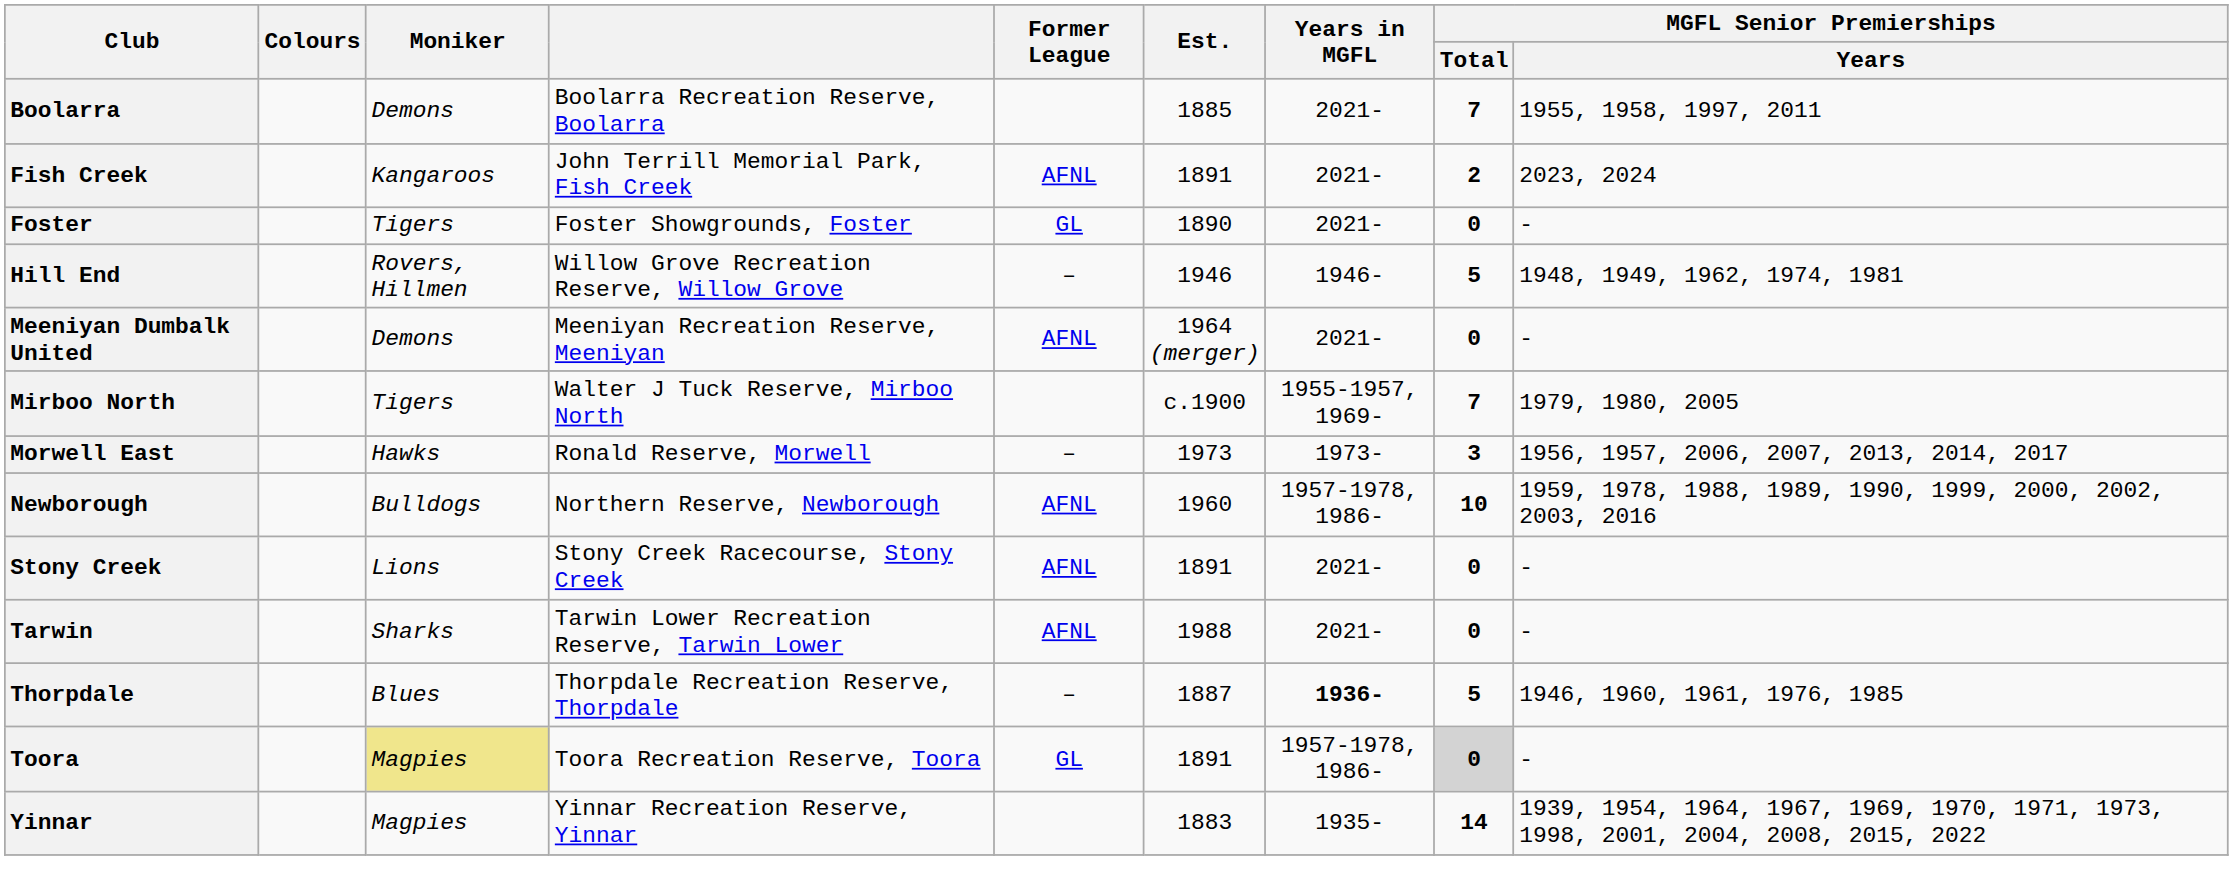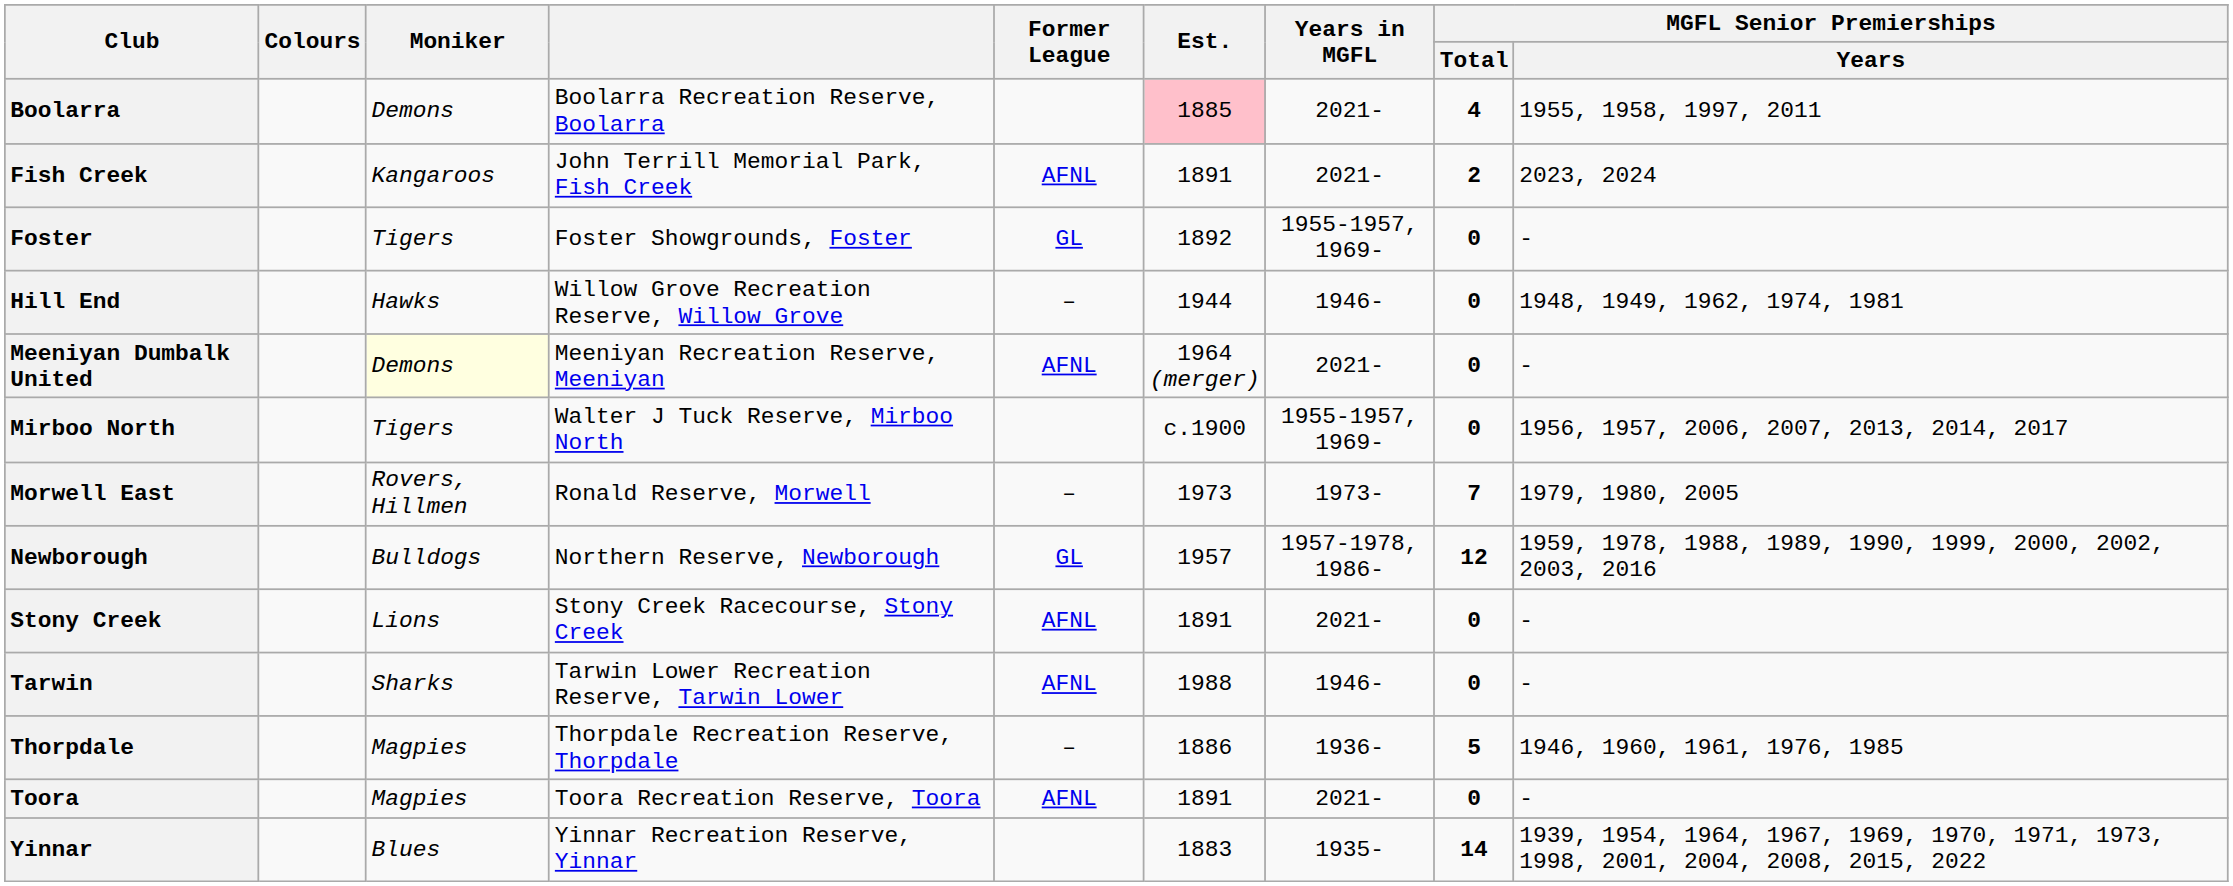 <table class="wikitable sortable" style="width:100%; text-align:center;">
 <tr>
 <th rowspan="2">Club</th>
 <th rowspan="2">Colours</th>
 <th rowspan="2">Moniker</th>
 <th rowspan="2"></th>
 <th rowspan="2">Former League</th>
 <th rowspan="2">Est.</th>
 <th rowspan="2">Years in MGFL</th>
 <th colspan="2">MGFL Senior Premierships</th>
 </tr>
 <tr>
 <th>Total</th>
 <th class="unsortable">Years</th>
 </tr>
 <tr>
 <th style="text-align:left">Boolarra</th>
 <td></td>
 <td align="left"><em>Demons</em></td>
 <td align="left"><span>Boolarra Recreation Reserve, <a href='#'>Boolarra</a></span></td>
 <td></td>
-<td>1885</td>
+<td style="background: pink;">1885</td>
 <td>2021-</td>
-<td><strong>7</strong></td>
+<td><strong>4</strong></td>
 <td align="left"><span> 1955, 1958, 1997, 2011</span></td>
 </tr>
 <tr>
 <th style="text-align:left">Fish Creek</th>
 <td></td>
 <td align="left"><em>Kangaroos</em></td>
 <td align="left"><span>John Terrill Memorial Park, <a href='#'>Fish Creek</a></span></td>
 <td><a href='#'>AFNL</a></td>
 <td>1891</td>
 <td>2021-</td>
 <td><strong>2</strong></td>
 <td align="left">2023, 2024</td>
 </tr>
 <tr>
 <th style="text-align:left">Foster</th>
 <td></td>
 <td align="left"><em>Tigers</em></td>
 <td align="left"><span>Foster Showgrounds, <a href='#'>Foster</a></span></td>
 <td><a href='#'>GL</a></td>
-<td>1890</td>
-<td>2021-</td>
+<td>1892</td>
+<td>1955-1957, 1969-</td>
 <td><strong>0</strong></td>
 <td align="left">-</td>
 </tr>
 <tr>
 <th style="text-align:left">Hill End</th>
 <td></td>
-<td align="left"><em>Rovers, Hillmen</em></td>
+<td align="left"><em>Hawks</em></td>
 <td align="left"><span>Willow Grove Recreation Reserve, <a href='#'>Willow Grove</a> </span></td>
 <td>–</td>
-<td>1946</td>
+<td>1944</td>
 <td>1946-</td>
-<td><strong>5</strong></td>
+<td><strong>0</strong></td>
 <td align="left"><span>1948, 1949, 1962, 1974, 1981</span></td>
 </tr>
 <tr>
 <th style="text-align:left">Meeniyan Dumbalk United</th>
 <td></td>
-<td align="left"><em>Demons</em></td>
+<td align="left" style="background: lightyellow;"><em>Demons</em></td>
 <td align="left"><span>Meeniyan Recreation Reserve, <a href='#'>Meeniyan</a> </span></td>
 <td><a href='#'>AFNL</a></td>
 <td>1964<br><em>(merger)</em></td>
 <td>2021-</td>
 <td><strong>0</strong></td>
 <td align="left">-</td>
 </tr>
 <tr>
 <th style="text-align:left">Mirboo North</th>
 <td></td>
 <td align="left"><em>Tigers</em></td>
 <td align="left"><span>Walter J Tuck Reserve, <a href='#'>Mirboo North</a></span></td>
 <td></td>
 <td>c.1900</td>
 <td>1955-1957, 1969-</td>
-<td><strong>7</strong></td>
-<td align="left"><span> 1979, 1980, 2005</span></td>
+<td><strong>0</strong></td>
+<td align="left"><span>1956, 1957, 2006, 2007, 2013, 2014, 2017</span></td>
 </tr>
 <tr>
 <th style="text-align:left">Morwell East</th>
 <td></td>
-<td align="left"><em>Hawks</em></td>
+<td align="left"><em>Rovers, Hillmen</em></td>
 <td align="left"><span>Ronald Reserve, <a href='#'>Morwell</a></span></td>
 <td>–</td>
 <td>1973</td>
 <td>1973-</td>
-<td><strong>3</strong></td>
-<td align="left"><span>1956, 1957, 2006, 2007, 2013, 2014, 2017</span></td>
+<td><strong>7</strong></td>
+<td align="left"><span> 1979, 1980, 2005</span></td>
 </tr>
 <tr>
 <th style="text-align:left">Newborough</th>
 <td></td>
 <td align="left"><em>Bulldogs</em></td>
 <td align="left"><span>Northern Reserve, <a href='#'>Newborough</a></span></td>
-<td><a href='#'>AFNL</a></td>
-<td>1960</td>
+<td><a href='#'>GL</a></td>
+<td>1957</td>
 <td>1957-1978, 1986-</td>
-<td><strong>10</strong></td>
+<td><strong>12</strong></td>
 <td align="left"><span>1959, 1978, 1988, 1989, 1990, 1999, 2000, 2002, 2003, 2016</span></td>
 </tr>
 <tr>
 <th style="text-align:left">Stony Creek</th>
 <td></td>
 <td align="left"><em>Lions</em></td>
 <td align="left"><span>Stony Creek Racecourse, <a href='#'>Stony Creek</a> </span></td>
 <td><a href='#'>AFNL</a></td>
 <td>1891</td>
 <td>2021-</td>
 <td><strong>0</strong></td>
 <td align="left">-</td>
 </tr>
 <tr>
 <th style="text-align:left">Tarwin</th>
 <td></td>
 <td align="left"><em>Sharks</em></td>
 <td align="left"><span>Tarwin Lower Recreation Reserve, <a href='#'>Tarwin Lower</a> </span></td>
 <td><a href='#'>AFNL</a></td>
 <td>1988</td>
-<td>2021-</td>
+<td>1946-</td>
 <td><strong>0</strong></td>
 <td align="left">-</td>
 </tr>
 <tr>
 <th style="text-align:left">Thorpdale</th>
 <td></td>
-<td align="left"><em>Blues</em></td>
+<td align="left"><em>Magpies</em></td>
 <td align="left"><span>Thorpdale Recreation Reserve, <a href='#'>Thorpdale</a> </span></td>
 <td>–</td>
-<td>1887</td>
-<td><strong>1936-</strong></td>
+<td>1886</td>
+<td>1936-</td>
 <td><strong>5</strong></td>
 <td align="left"><span>1946, 1960, 1961, 1976, 1985</span></td>
 </tr>
 <tr>
 <th style="text-align:left">Toora</th>
 <td></td>
-<td align="left" style="background: khaki;"><em>Magpies</em></td>
+<td align="left"><em>Magpies</em></td>
 <td align="left"><span>Toora Recreation Reserve, <a href='#'>Toora</a> </span></td>
-<td><a href='#'>GL</a></td>
+<td><a href='#'>AFNL</a></td>
 <td>1891</td>
-<td>1957-1978, 1986-</td>
-<td style="background: lightgrey;"><strong>0</strong></td>
+<td>2021-</td>
+<td><strong>0</strong></td>
 <td align="left">-</td>
 </tr>
 <tr>
 <th style="text-align:left">Yinnar</th>
 <td></td>
-<td align="left"><em>Magpies</em></td>
+<td align="left"><em>Blues</em></td>
 <td align="left"><span>Yinnar Recreation Reserve, <a href='#'>Yinnar</a></span></td>
 <td></td>
 <td>1883</td>
 <td>1935-</td>
 <td><strong>14</strong></td>
 <td align="left"><span>1939, 1954, 1964, 1967, 1969, 1970, 1971, 1973, 1998, 2001, 2004, 2008, 2015, 2022 </span></td>
 </tr>
 </table>
